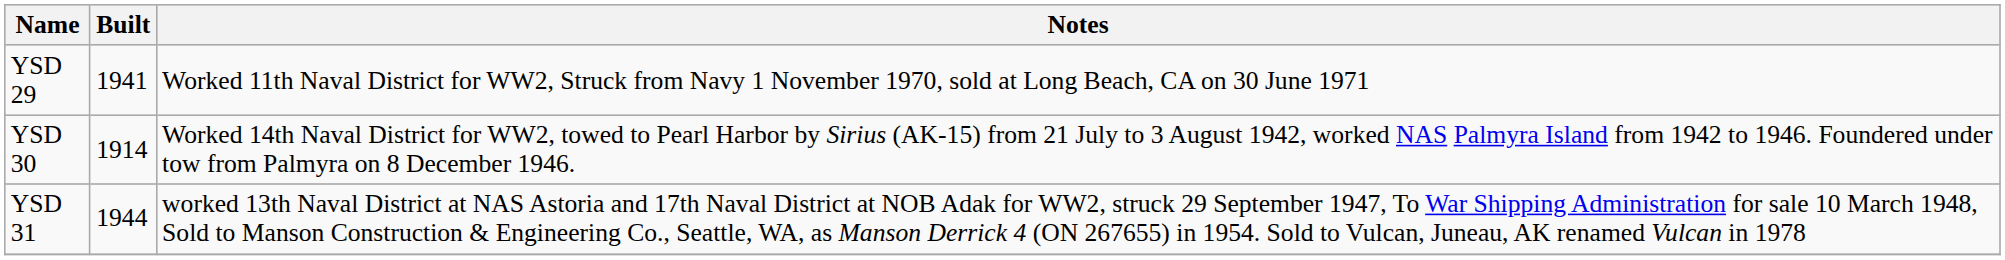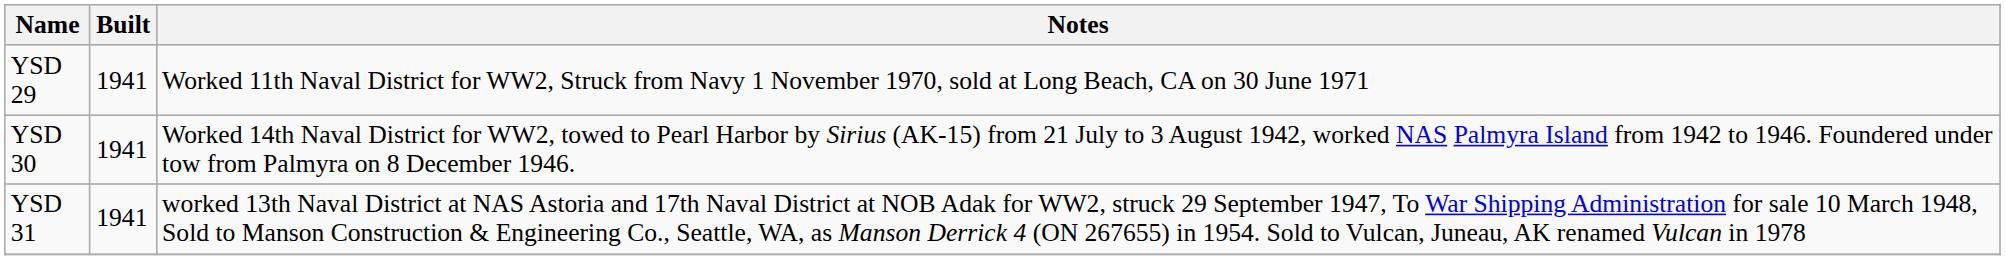 <table class="wikitable collapsible">
 <tr>
 <th>Name</th>
 <th>Built</th>
 <th>Notes</th>
 </tr>
 <tr>
 <td>YSD 29</td>
 <td>1941</td>
 <td>Worked 11th Naval District for WW2, Struck from Navy 1 November 1970, sold at Long Beach, CA on 30 June 1971</td>
 </tr>
 <tr>
 <td>YSD 30</td>
-<td>1914</td>
+<td>1941</td>
 <td>Worked 14th Naval District for WW2, towed to Pearl Harbor by <em>Sirius</em> (AK-15) from 21 July to 3 August 1942, worked <a href='#'>NAS</a> <a href='#'>Palmyra Island</a> from 1942 to 1946. Foundered under tow from Palmyra on 8 December 1946.</td>
 </tr>
 <tr>
 <td>YSD 31</td>
-<td>1944</td>
+<td>1941</td>
 <td>worked 13th Naval District at NAS Astoria and 17th Naval District at NOB Adak for WW2, struck 29 September 1947, To <a href='#'>War Shipping Administration</a> for sale 10 March 1948, Sold to Manson Construction & Engineering Co., Seattle, WA, as <em>Manson Derrick 4</em> (ON 267655) in 1954. Sold to Vulcan, Juneau, AK renamed <em>Vulcan</em> in 1978</td>
 </tr>
 <tr>
 </tr>
 </table>
